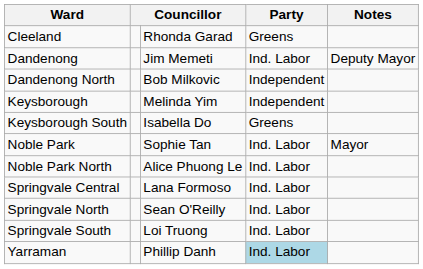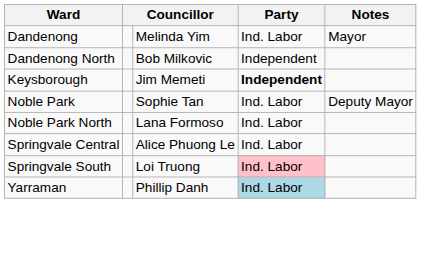 <table class="wikitable">
 <tr>
 <th>Ward</th>
 <th colspan="2">Councillor</th>
 <th>Party</th>
 <th>Notes</th>
 </tr>
 <tr>
-<td>Cleeland</td>
-<td> </td>
-<td>Rhonda Garad</td>
-<td>Greens</td>
-<td></td>
-</tr>
-<tr>
 <td>Dandenong</td>
 <td> </td>
-<td>Jim Memeti</td>
+<td>Melinda Yim</td>
 <td>Ind. Labor</td>
-<td>Deputy Mayor</td>
+<td>Mayor</td>
 </tr>
 <tr>
 <td>Dandenong North</td>
 <td> </td>
 <td>Bob Milkovic</td>
 <td>Independent</td>
 <td></td>
 </tr>
 <tr>
 <td>Keysborough</td>
 <td> </td>
-<td>Melinda Yim</td>
-<td>Independent</td>
-<td></td>
-</tr>
-<tr>
-<td>Keysborough South</td>
-<td> </td>
-<td>Isabella Do</td>
-<td>Greens</td>
+<td>Jim Memeti</td>
+<td><strong>Independent</strong></td>
 <td></td>
 </tr>
 <tr>
 <td>Noble Park</td>
 <td> </td>
 <td>Sophie Tan</td>
 <td>Ind. Labor</td>
-<td>Mayor</td>
+<td>Deputy Mayor</td>
 </tr>
 <tr>
 <td>Noble Park North</td>
 <td> </td>
-<td>Alice Phuong Le</td>
+<td>Lana Formoso</td>
 <td>Ind. Labor</td>
 <td></td>
 </tr>
 <tr>
 <td>Springvale Central</td>
 <td> </td>
-<td>Lana Formoso</td>
-<td>Ind. Labor</td>
-<td></td>
-</tr>
-<tr>
-<td>Springvale North</td>
-<td> </td>
-<td>Sean O'Reilly</td>
+<td>Alice Phuong Le</td>
 <td>Ind. Labor</td>
 <td></td>
 </tr>
 <tr>
 <td>Springvale South</td>
 <td> </td>
 <td>Loi Truong</td>
-<td>Ind. Labor</td>
+<td style="background: pink;">Ind. Labor</td>
 <td></td>
 </tr>
 <tr>
 <td>Yarraman</td>
 <td> </td>
 <td>Phillip Danh</td>
 <td style="background: lightblue;">Ind. Labor</td>
 <td></td>
 </tr>
 </table>
